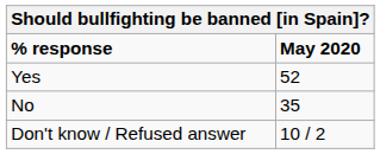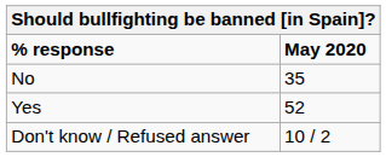 <table class="wikitable" align="right">
 <tr>
 <th colspan="2"><strong>Should bullfighting be banned [in Spain]?</strong></th>
 </tr>
 <tr>
 <td><strong>% response</strong></td>
 <td><strong>May 2020</strong></td>
 </tr>
 <tr>
+<td>No</td>
+<td>35</td>
+</tr>
+<tr>
 <td>Yes</td>
 <td>52</td>
-</tr>
-<tr>
-<td>No</td>
-<td>35</td>
 </tr>
 <tr>
 <td>Don't know / Refused answer</td>
 <td>10 / 2</td>
 </tr>
 </table>
